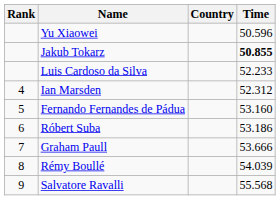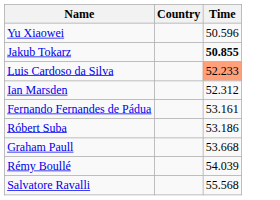 <table class="wikitable" style="text-align:center">
 <tr>
-<th>Rank</th>
 <th>Name</th>
 <th>Country</th>
 <th>Time</th>
 </tr>
 <tr>
-<td></td>
 <td align="left"><a href='#'>Yu Xiaowei</a></td>
 <td align="left"></td>
 <td>50.596</td>
 </tr>
 <tr>
-<td></td>
 <td align="left"><a href='#'>Jakub Tokarz</a></td>
 <td align="left"></td>
 <td><strong>50.855</strong></td>
 </tr>
 <tr>
-<td></td>
 <td align="left"><a href='#'>Luis Cardoso da Silva</a></td>
 <td align="left"></td>
-<td>52.233</td>
+<td style="background: lightsalmon;">52.233</td>
 </tr>
 <tr>
-<td>4</td>
 <td align="left"><a href='#'>Ian Marsden</a></td>
 <td align="left"></td>
 <td>52.312</td>
 </tr>
 <tr>
-<td>5</td>
 <td align="left"><a href='#'>Fernando Fernandes de Pádua</a></td>
 <td align="left"></td>
-<td>53.160</td>
+<td>53.161</td>
 </tr>
 <tr>
-<td>6</td>
 <td align="left"><a href='#'>Róbert Suba</a></td>
 <td align="left"></td>
 <td>53.186</td>
 </tr>
 <tr>
-<td>7</td>
 <td align="left"><a href='#'>Graham Paull</a></td>
 <td align="left"></td>
-<td>53.666</td>
+<td>53.668</td>
 </tr>
 <tr>
-<td>8</td>
 <td align="left"><a href='#'>Rémy Boullé</a></td>
 <td align="left"></td>
 <td>54.039</td>
 </tr>
 <tr>
-<td>9</td>
 <td align="left"><a href='#'>Salvatore Ravalli</a></td>
 <td align="left"></td>
 <td>55.568</td>
 </tr>
 </table>
